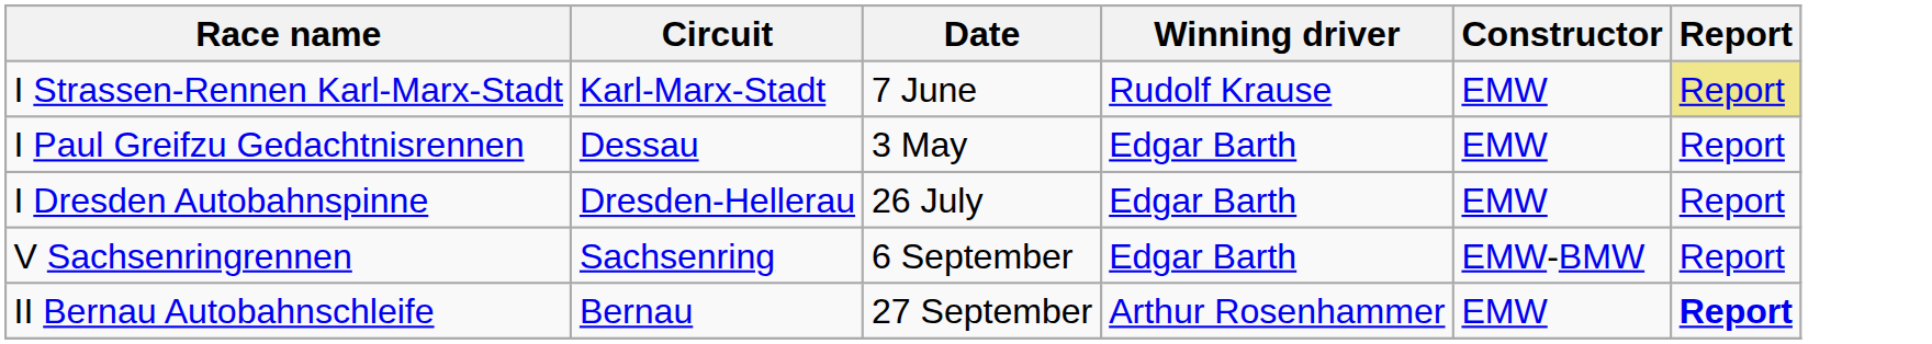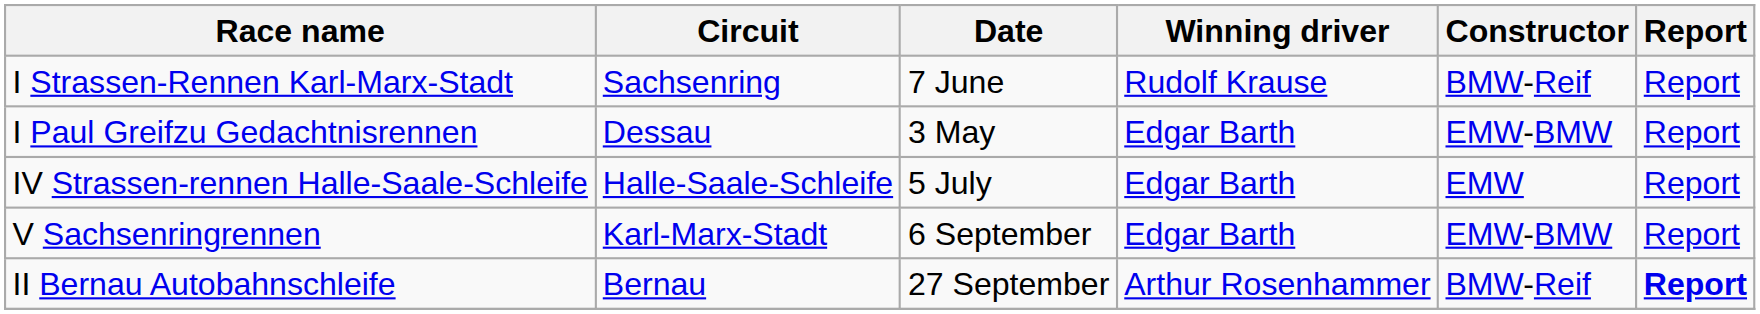 <table class="wikitable" style="font-size:95%">
 <tr>
 <th>Race name</th>
 <th>Circuit</th>
 <th>Date</th>
 <th>Winning driver</th>
 <th>Constructor</th>
 <th>Report</th>
 </tr>
 <tr>
 <td> I <a href='#'>Strassen-Rennen Karl-Marx-Stadt</a></td>
-<td><a href='#'>Karl-Marx-Stadt</a></td>
+<td><a href='#'>Sachsenring</a></td>
 <td>7 June</td>
 <td> <a href='#'>Rudolf Krause</a></td>
-<td> <a href='#'>EMW</a></td>
-<td style="background: khaki;"><a href='#'>Report</a></td>
+<td> <a href='#'>BMW</a>-<a href='#'>Reif</a></td>
+<td><a href='#'>Report</a></td>
 </tr>
 <tr>
 <td> I <a href='#'>Paul Greifzu Gedachtnisrennen</a></td>
 <td><a href='#'>Dessau</a></td>
 <td>3 May</td>
 <td> <a href='#'>Edgar Barth</a></td>
-<td> <a href='#'>EMW</a></td>
+<td> <a href='#'>EMW</a>-<a href='#'>BMW</a></td>
 <td><a href='#'>Report</a></td>
 </tr>
 <tr>
-<td> I <a href='#'>Dresden Autobahnspinne</a></td>
-<td><a href='#'>Dresden-Hellerau</a></td>
-<td>26 July</td>
+<td> IV <a href='#'>Strassen-rennen Halle-Saale-Schleife</a></td>
+<td><a href='#'>Halle-Saale-Schleife</a></td>
+<td>5 July</td>
 <td> <a href='#'>Edgar Barth</a></td>
 <td> <a href='#'>EMW</a></td>
 <td><a href='#'>Report</a></td>
 </tr>
 <tr>
 <td> V <a href='#'>Sachsenringrennen</a></td>
-<td><a href='#'>Sachsenring</a></td>
+<td><a href='#'>Karl-Marx-Stadt</a></td>
 <td>6 September</td>
 <td> <a href='#'>Edgar Barth</a></td>
 <td> <a href='#'>EMW</a>-<a href='#'>BMW</a></td>
 <td><a href='#'>Report</a></td>
 </tr>
 <tr>
 <td> II <a href='#'>Bernau Autobahnschleife</a></td>
 <td><a href='#'>Bernau</a></td>
 <td>27 September</td>
 <td> <a href='#'>Arthur Rosenhammer</a></td>
-<td> <a href='#'>EMW</a></td>
+<td> <a href='#'>BMW</a>-<a href='#'>Reif</a></td>
 <td><strong><a href='#'>Report</a></strong></td>
 </tr>
 <tr>
 </tr>
 </table>
